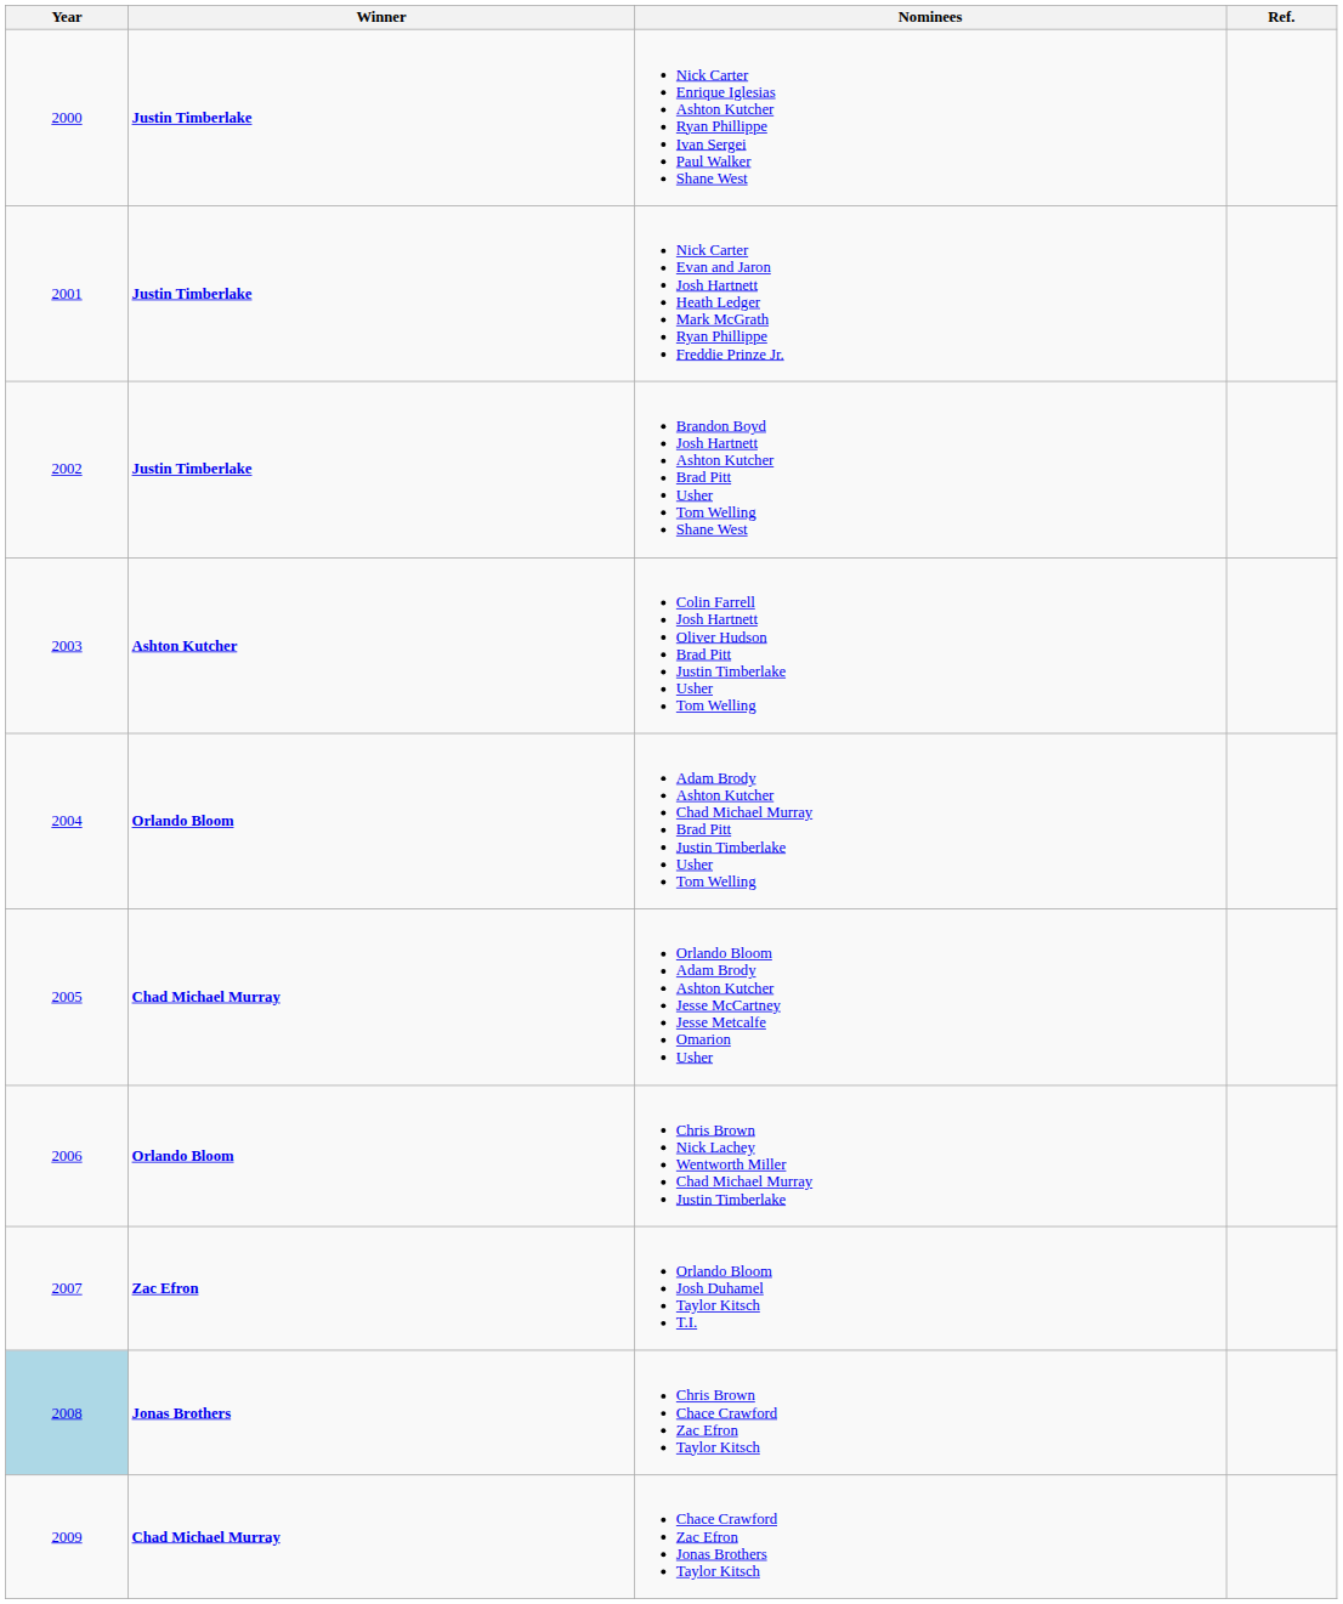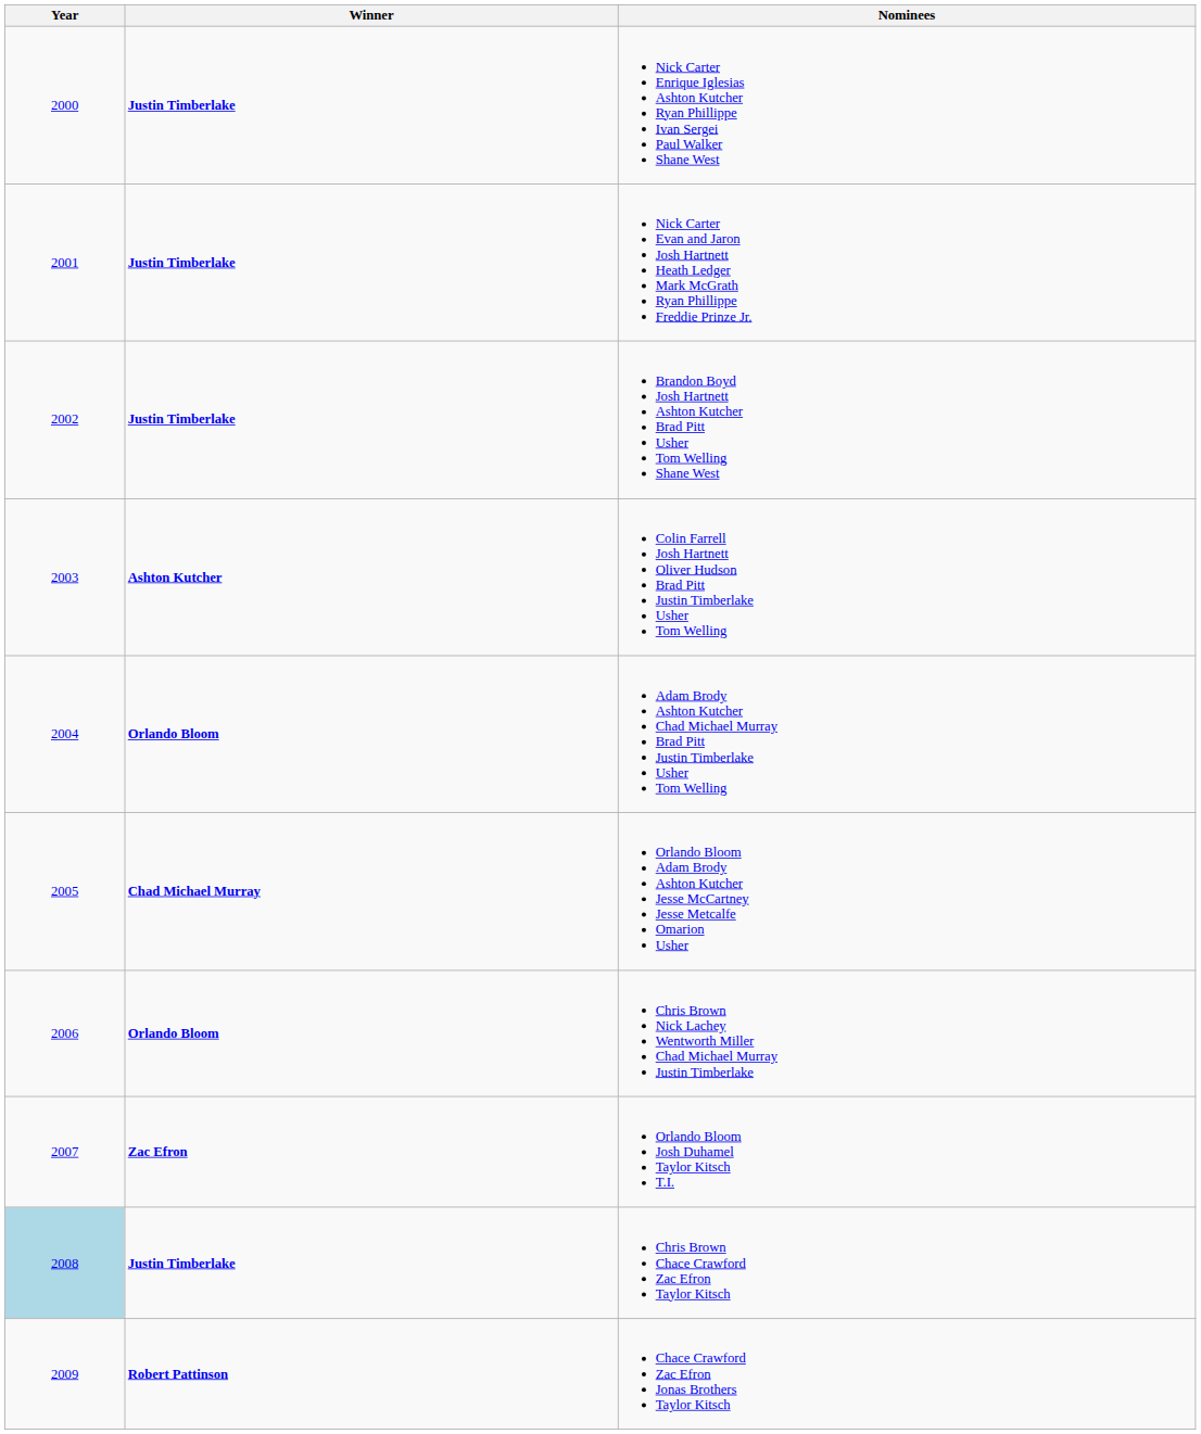 <table class="wikitable" width=70%>
 <tr>
 <th>Year</th>
 <th>Winner</th>
 <th>Nominees</th>
-<th>Ref.</th>
 </tr>
 <tr>
 <td align="center"><a href='#'>2000</a></td>
 <td><strong><a href='#'>Justin Timberlake</a></strong></td>
 <td><br><ul><li><a href='#'>Nick Carter</a></li><li><a href='#'>Enrique Iglesias</a></li><li><a href='#'>Ashton Kutcher</a></li><li><a href='#'>Ryan Phillippe</a></li><li><a href='#'>Ivan Sergei</a></li><li><a href='#'>Paul Walker</a></li><li><a href='#'>Shane West</a></li></ul></td>
-<td align="center"></td>
 </tr>
 <tr>
 <td align="center"><a href='#'>2001</a></td>
 <td><strong><a href='#'>Justin Timberlake</a></strong></td>
 <td><br><ul><li><a href='#'>Nick Carter</a></li><li><a href='#'>Evan and Jaron</a></li><li><a href='#'>Josh Hartnett</a></li><li><a href='#'>Heath Ledger</a></li><li><a href='#'>Mark McGrath</a></li><li><a href='#'>Ryan Phillippe</a></li><li><a href='#'>Freddie Prinze Jr.</a></li></ul></td>
-<td align="center"></td>
 </tr>
 <tr>
 <td align="center"><a href='#'>2002</a></td>
 <td><strong><a href='#'>Justin Timberlake</a></strong></td>
 <td><br><ul><li><a href='#'>Brandon Boyd</a></li><li><a href='#'>Josh Hartnett</a></li><li><a href='#'>Ashton Kutcher</a></li><li><a href='#'>Brad Pitt</a></li><li><a href='#'>Usher</a></li><li><a href='#'>Tom Welling</a></li><li><a href='#'>Shane West</a></li></ul></td>
-<td align="center"></td>
 </tr>
 <tr>
 <td align="center"><a href='#'>2003</a></td>
 <td><strong><a href='#'>Ashton Kutcher</a></strong></td>
 <td><br><ul><li><a href='#'>Colin Farrell</a></li><li><a href='#'>Josh Hartnett</a></li><li><a href='#'>Oliver Hudson</a></li><li><a href='#'>Brad Pitt</a></li><li><a href='#'>Justin Timberlake</a></li><li><a href='#'>Usher</a></li><li><a href='#'>Tom Welling</a></li></ul></td>
-<td align="center"></td>
 </tr>
 <tr>
 <td align="center"><a href='#'>2004</a></td>
 <td><strong><a href='#'>Orlando Bloom</a></strong></td>
 <td><br><ul><li><a href='#'>Adam Brody</a></li><li><a href='#'>Ashton Kutcher</a></li><li><a href='#'>Chad Michael Murray</a></li><li><a href='#'>Brad Pitt</a></li><li><a href='#'>Justin Timberlake</a></li><li><a href='#'>Usher</a></li><li><a href='#'>Tom Welling</a></li></ul></td>
-<td align="center"></td>
 </tr>
 <tr>
 <td align="center"><a href='#'>2005</a></td>
 <td><strong><a href='#'>Chad Michael Murray</a></strong></td>
 <td><br><ul><li><a href='#'>Orlando Bloom</a></li><li><a href='#'>Adam Brody</a></li><li><a href='#'>Ashton Kutcher</a></li><li><a href='#'>Jesse McCartney</a></li><li><a href='#'>Jesse Metcalfe</a></li><li><a href='#'>Omarion</a></li><li><a href='#'>Usher</a></li></ul></td>
-<td align="center"></td>
 </tr>
 <tr>
 <td align="center"><a href='#'>2006</a></td>
 <td><strong><a href='#'>Orlando Bloom</a></strong></td>
 <td><br><ul><li><a href='#'>Chris Brown</a></li><li><a href='#'>Nick Lachey</a></li><li><a href='#'>Wentworth Miller</a></li><li><a href='#'>Chad Michael Murray</a></li><li><a href='#'>Justin Timberlake</a></li></ul></td>
-<td align="center"></td>
 </tr>
 <tr>
 <td align="center"><a href='#'>2007</a></td>
 <td><strong><a href='#'>Zac Efron</a></strong></td>
 <td><br><ul><li><a href='#'>Orlando Bloom</a></li><li><a href='#'>Josh Duhamel</a></li><li><a href='#'>Taylor Kitsch</a></li><li><a href='#'>T.I.</a></li></ul></td>
-<td align="center"></td>
 </tr>
 <tr>
 <td align="center" style="background: lightblue;"><a href='#'>2008</a></td>
-<td><strong><a href='#'>Jonas Brothers</a></strong></td>
+<td><strong><a href='#'>Justin Timberlake</a></strong></td>
 <td><br><ul><li><a href='#'>Chris Brown</a></li><li><a href='#'>Chace Crawford</a></li><li><a href='#'>Zac Efron</a></li><li><a href='#'>Taylor Kitsch</a></li></ul></td>
-<td align="center"></td>
 </tr>
 <tr>
 <td align="center"><a href='#'>2009</a></td>
-<td><strong><a href='#'>Chad Michael Murray</a></strong></td>
+<td><strong><a href='#'>Robert Pattinson</a></strong></td>
 <td><br><ul><li><a href='#'>Chace Crawford</a></li><li><a href='#'>Zac Efron</a></li><li><a href='#'>Jonas Brothers</a></li><li><a href='#'>Taylor Kitsch</a></li></ul></td>
-<td align="center"></td>
 </tr>
 </table>
